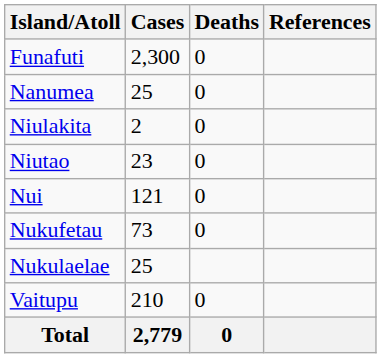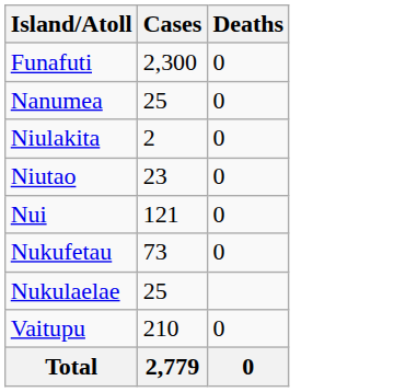 <table class="wikitable">
 <tr>
 <th>Island/Atoll</th>
 <th>Cases</th>
 <th>Deaths</th>
-<th>References</th>
 </tr>
 <tr>
 <td><a href='#'>Funafuti</a></td>
 <td>2,300</td>
 <td>0</td>
-<td></td>
 </tr>
 <tr>
 <td><a href='#'>Nanumea</a></td>
 <td>25</td>
 <td>0</td>
-<td></td>
 </tr>
 <tr>
 <td><a href='#'>Niulakita</a></td>
 <td>2</td>
 <td>0</td>
-<td></td>
 </tr>
 <tr>
 <td><a href='#'>Niutao</a></td>
 <td>23</td>
 <td>0</td>
-<td></td>
 </tr>
 <tr>
 <td><a href='#'>Nui</a></td>
 <td>121</td>
 <td>0</td>
-<td></td>
 </tr>
 <tr>
 <td><a href='#'>Nukufetau</a></td>
 <td>73</td>
 <td>0</td>
-<td></td>
 </tr>
 <tr>
 <td><a href='#'>Nukulaelae</a></td>
 <td>25</td>
-<td></td>
 <td></td>
 </tr>
 <tr>
 <td><a href='#'>Vaitupu</a></td>
 <td>210</td>
 <td>0</td>
-<td></td>
 </tr>
 <tr>
 <th>Total</th>
 <th>2,779</th>
 <th>0</th>
-<th></th>
 </tr>
 </table>
